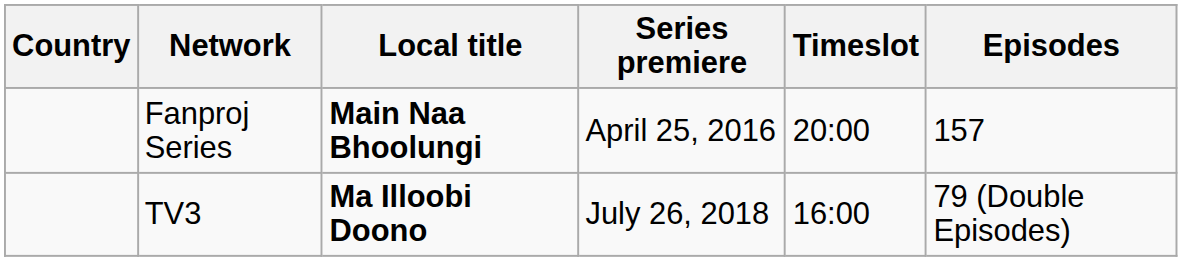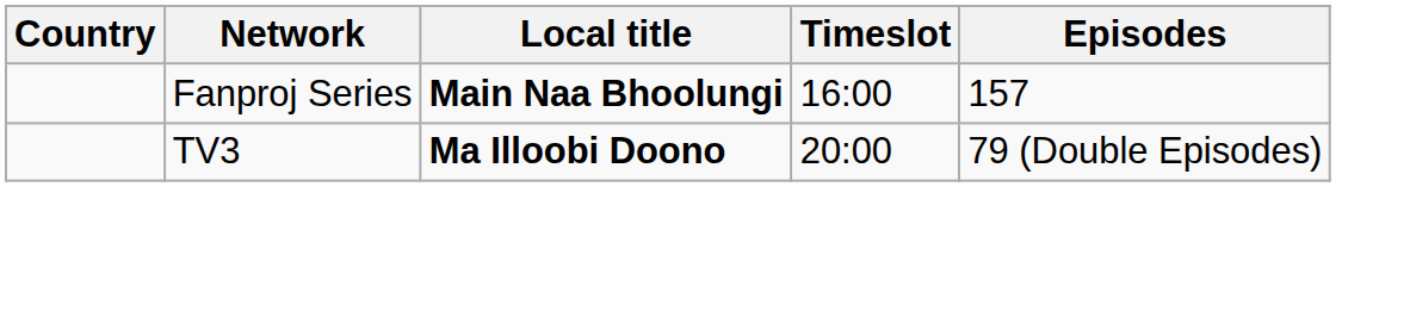 <table class="sortable wikitable">
 <tr>
 <th>Country</th>
 <th>Network</th>
 <th>Local title</th>
-<th>Series premiere</th>
 <th>Timeslot</th>
 <th>Episodes</th>
 </tr>
 <tr>
 <td></td>
 <td>Fanproj Series</td>
 <td><strong>Main Naa Bhoolungi</strong></td>
-<td>April 25, 2016</td>
-<td>20:00</td>
+<td>16:00</td>
 <td>157</td>
 </tr>
 <tr>
 <td></td>
 <td>TV3</td>
 <td><strong>Ma Illoobi Doono</strong></td>
-<td>July 26, 2018</td>
-<td>16:00</td>
+<td>20:00</td>
 <td>79 (Double Episodes)</td>
 </tr>
 </table>
